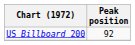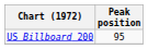 <table class="wikitable">
 <tr>
 <th align="left">Chart (1972)</th>
 <th align="left">Peak<br>position</th>
 </tr>
 <tr>
 <td align="left"><a href='#'>US <em>Billboard</em> 200</a></td>
-<td align="center">92</td>
+<td align="center">95</td>
 </tr>
 <tr>
 </tr>
 </table>
